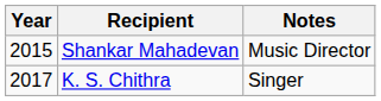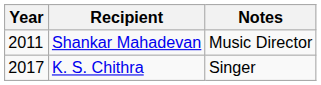 <table class="wikitable" style="font-size:92%;">
 <tr>
 <th>Year</th>
 <th>Recipient</th>
 <th>Notes</th>
 </tr>
 <tr>
-<td>2015</td>
+<td>2011</td>
 <td><a href='#'>Shankar Mahadevan</a></td>
 <td>Music Director</td>
 </tr>
 <tr>
 <td>2017</td>
 <td><a href='#'>K. S. Chithra</a></td>
 <td>Singer</td>
 </tr>
 </table>
